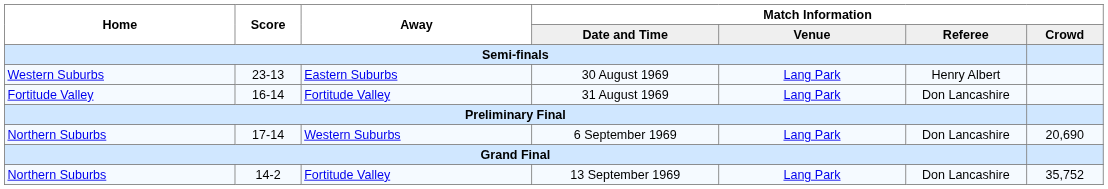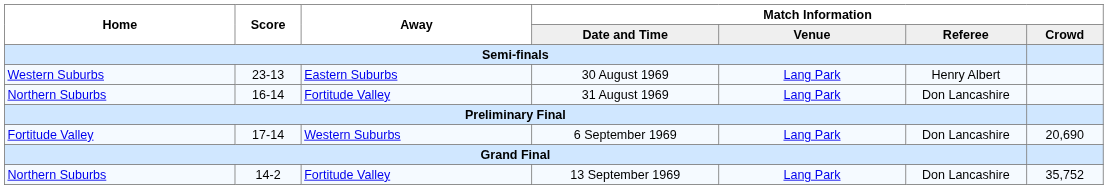 <table border="1" cellpadding="3" cellspacing="0" width="100%" style="border-collapse:collapse; font-size:90%; text-align:center;">
 <tr>
 <th rowspan="2" width="21%">Home</th>
 <th rowspan="2" width="6%">Score</th>
 <th rowspan="2" width="21%">Away</th>
 <th colspan="5">Match Information</th>
 </tr>
 <tr bgcolor="#EFEFEF">
 <th width="17%">Date and Time</th>
 <th width="17%">Venue</th>
 <th width="11%">Referee</th>
 <th>Crowd</th>
 </tr>
 <tr bgcolor="#D0E7FF">
 <td colspan="6"><strong>Semi-finals</strong></td>
 <td></td>
 </tr>
 <tr bgcolor="#F5FAFF">
 <td align="left"> <a href='#'>Western Suburbs</a></td>
 <td>23-13</td>
 <td align="left"> <a href='#'>Eastern Suburbs</a></td>
 <td>30 August 1969</td>
 <td><a href='#'>Lang Park</a></td>
 <td>Henry Albert</td>
 <td></td>
 </tr>
 <tr bgcolor="#F5FAFF">
-<td align="left"> <a href='#'>Fortitude Valley</a></td>
+<td align="left"> <a href='#'>Northern Suburbs</a></td>
 <td>16-14</td>
 <td align="left"> <a href='#'>Fortitude Valley</a></td>
 <td>31 August 1969</td>
 <td><a href='#'>Lang Park</a></td>
 <td>Don Lancashire</td>
 <td></td>
 </tr>
 <tr bgcolor="#D0E7FF">
 <td colspan="6"><strong>Preliminary Final</strong></td>
 <td></td>
 </tr>
 <tr bgcolor="#F5FAFF">
-<td align="left"> <a href='#'>Northern Suburbs</a></td>
+<td align="left"> <a href='#'>Fortitude Valley</a></td>
 <td>17-14</td>
 <td align="left"> <a href='#'>Western Suburbs</a></td>
 <td>6 September 1969</td>
 <td><a href='#'>Lang Park</a></td>
 <td>Don Lancashire</td>
 <td>20,690</td>
 </tr>
 <tr bgcolor="#D0E7FF">
 <td colspan="6"><strong>Grand Final</strong></td>
 <td></td>
 </tr>
 <tr bgcolor="#F5FAFF">
 <td align="left"> <a href='#'>Northern Suburbs</a></td>
 <td>14-2</td>
 <td align="left"> <a href='#'>Fortitude Valley</a></td>
 <td>13 September 1969</td>
 <td><a href='#'>Lang Park</a></td>
 <td>Don Lancashire</td>
 <td>35,752</td>
 </tr>
 </table>
